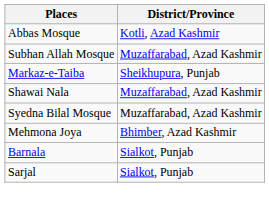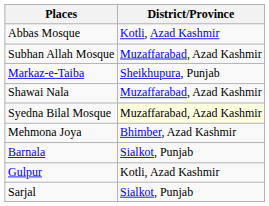 <table class="wikitable sortable" style="font-size:85%; margin:0 0 0.5em 1em; float:right;">
 <tr>
 <th>Places</th>
 <th>District/Province</th>
 </tr>
 <tr>
 <td>Abbas Mosque</td>
 <td><a href='#'>Kotli</a>, <a href='#'>Azad Kashmir</a></td>
 </tr>
 <tr>
 <td>Subhan Allah Mosque</td>
 <td><a href='#'>Muzaffarabad</a>, Azad Kashmir</td>
 </tr>
 <tr>
 <td><a href='#'>Markaz-e-Taiba</a></td>
 <td><a href='#'>Sheikhupura</a>, Punjab</td>
 </tr>
 <tr>
 <td>Shawai Nala</td>
 <td><a href='#'>Muzaffarabad</a>, Azad Kashmir</td>
 </tr>
 <tr>
 <td>Syedna Bilal Mosque</td>
-<td>Muzaffarabad, Azad Kashmir</td>
+<td style="background: lightyellow;">Muzaffarabad, Azad Kashmir</td>
 </tr>
 <tr>
 <td>Mehmona Joya</td>
 <td><a href='#'>Bhimber</a>, Azad Kashmir</td>
 </tr>
 <tr>
 <td><a href='#'>Barnala</a></td>
 <td><a href='#'>Sialkot</a>, Punjab</td>
 </tr>
 <tr>
+<td><a href='#'>Gulpur</a></td>
+<td>Kotli, Azad Kashmir</td>
+</tr>
+<tr>
 <td>Sarjal</td>
 <td><a href='#'>Sialkot</a>, Punjab</td>
 </tr>
 </table>
